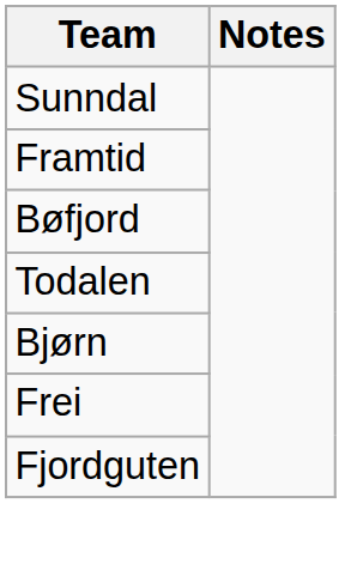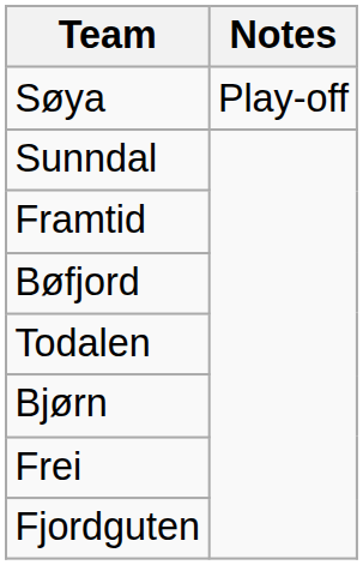 <table class="wikitable">
 <tr>
 <th>Team</th>
 <th>Notes</th>
+</tr>
+<tr>
+<td>Søya</td>
+<td>Play-off</td>
 </tr>
 <tr>
 <td>Sunndal</td>
 </tr>
 <tr>
 <td>Framtid</td>
 </tr>
 <tr>
 <td>Bøfjord</td>
 </tr>
 <tr>
 <td>Todalen</td>
 </tr>
 <tr>
 <td>Bjørn</td>
 </tr>
 <tr>
 <td>Frei</td>
 </tr>
 <tr>
 <td>Fjordguten</td>
 </tr>
 </table>
